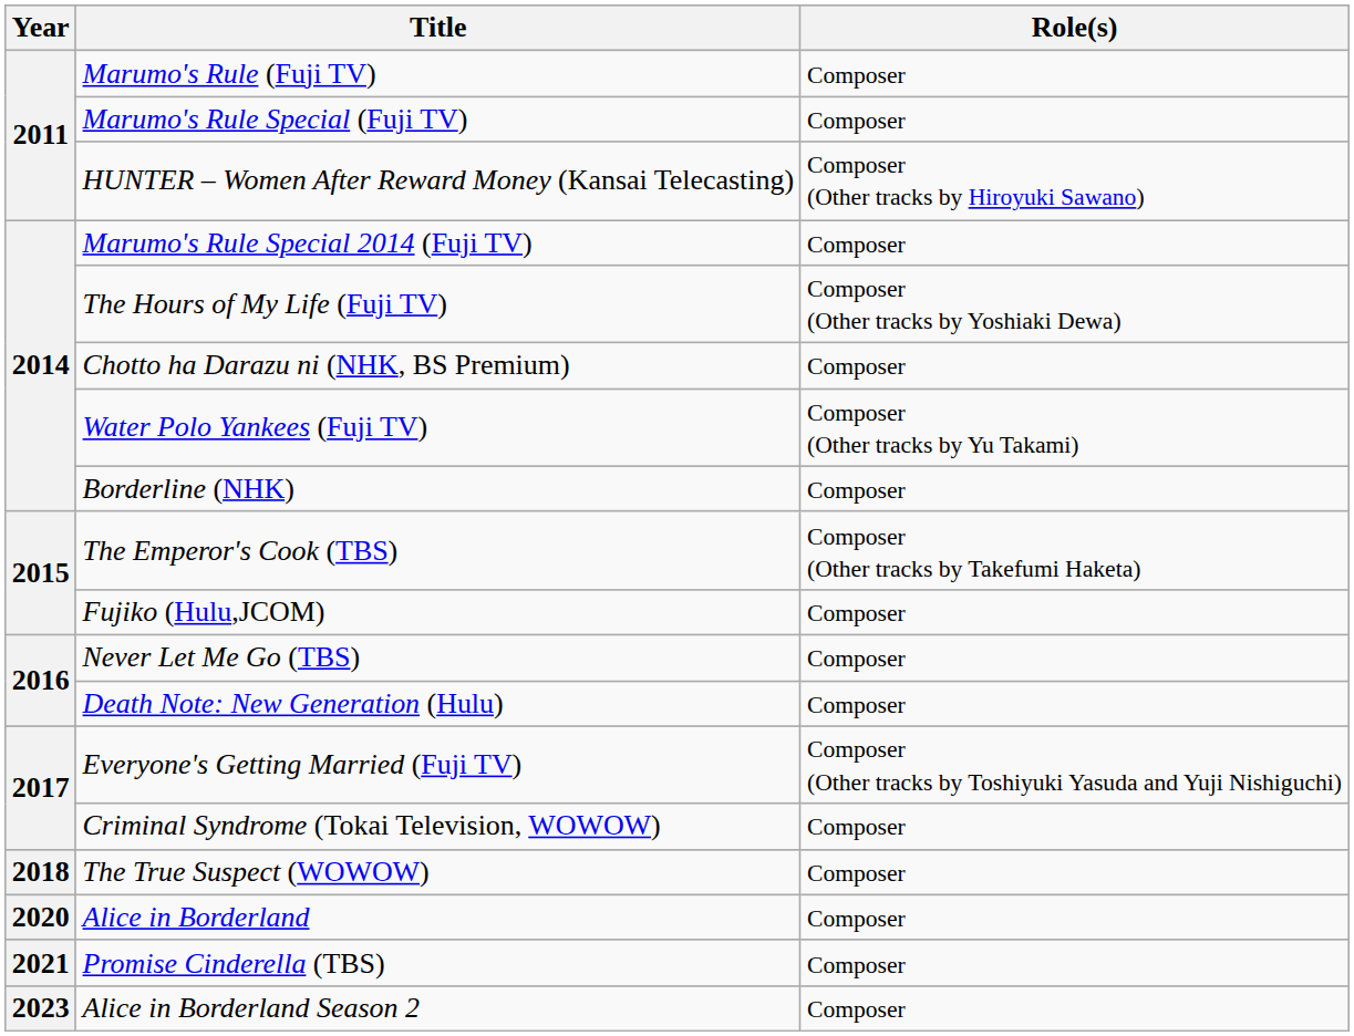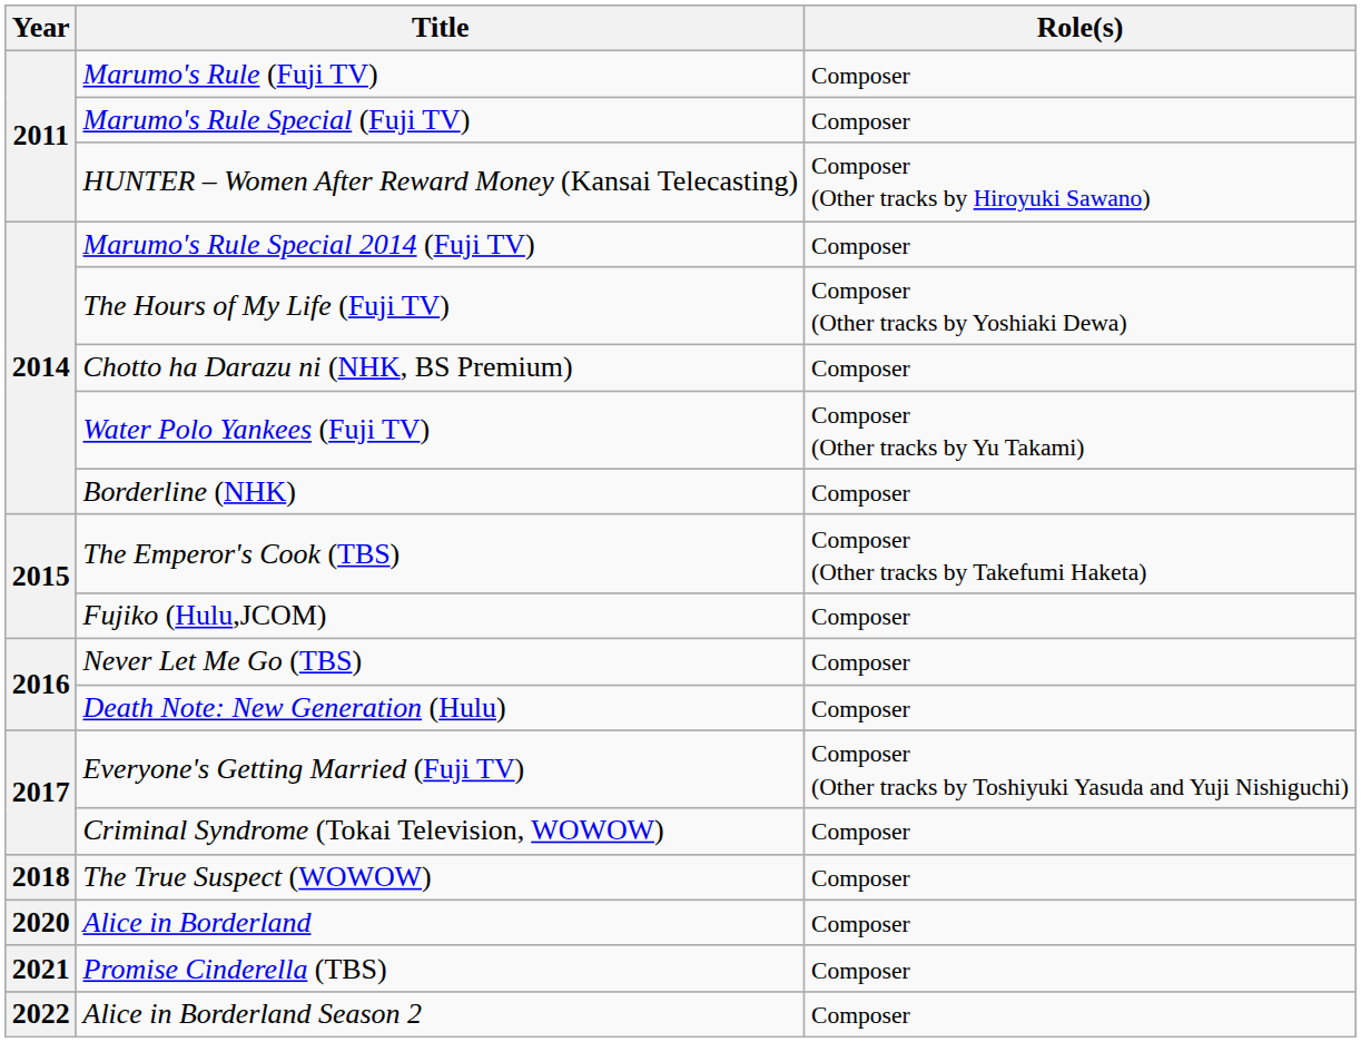 <table class="wikitable sortable">
 <tr>
 <th>Year</th>
 <th>Title</th>
 <th class="unsortable">Role(s)</th>
 </tr>
 <tr>
 <th rowspan="3">2011</th>
 <td><em><a href='#'>Marumo's Rule</a></em> (<a href='#'>Fuji TV</a>)</td>
 <td><small>Composer</small></td>
 </tr>
 <tr>
 <td><em><a href='#'>Marumo's Rule Special</a></em> (<a href='#'>Fuji TV</a>)</td>
 <td><small>Composer</small></td>
 </tr>
 <tr>
 <td><em>HUNTER – Women After Reward Money</em> (Kansai Telecasting)</td>
 <td><small>Composer<br>(Other tracks by <a href='#'>Hiroyuki Sawano</a>)</small></td>
 </tr>
 <tr>
 <th rowspan="5">2014</th>
 <td><em><a href='#'>Marumo's Rule Special 2014</a></em> (<a href='#'>Fuji TV</a>)</td>
 <td><small>Composer</small></td>
 </tr>
 <tr>
 <td><em>The Hours of My Life</em> (<a href='#'>Fuji TV</a>)</td>
 <td><small>Composer<br>(Other tracks by Yoshiaki Dewa)</small></td>
 </tr>
 <tr>
 <td><em>Chotto ha Darazu ni</em> (<a href='#'>NHK</a>, BS Premium)</td>
 <td><small>Composer</small></td>
 </tr>
 <tr>
 <td><em><a href='#'>Water Polo Yankees</a></em> (<a href='#'>Fuji TV</a>)</td>
 <td><small>Composer<br>(Other tracks by Yu Takami)</small></td>
 </tr>
 <tr>
 <td><em>Borderline</em> (<a href='#'>NHK</a>)</td>
 <td><small>Composer</small></td>
 </tr>
 <tr>
 <th rowspan="2">2015</th>
 <td><em>The Emperor's Cook</em> (<a href='#'>TBS</a>)</td>
 <td><small>Composer<br>(Other tracks by Takefumi Haketa)</small></td>
 </tr>
 <tr>
 <td><em>Fujiko</em> (<a href='#'>Hulu</a>,JCOM)</td>
 <td><small>Composer</small></td>
 </tr>
 <tr>
 <th rowspan="2">2016</th>
 <td><em>Never Let Me Go</em> (<a href='#'>TBS</a>)</td>
 <td><small>Composer</small></td>
 </tr>
 <tr>
 <td><em><a href='#'>Death Note: New Generation</a></em> (<a href='#'>Hulu</a>)</td>
 <td><small>Composer</small></td>
 </tr>
 <tr>
 <th rowspan="2">2017</th>
 <td><em>Everyone's Getting Married</em> (<a href='#'>Fuji TV</a>)</td>
 <td><small>Composer<br>(Other tracks by Toshiyuki Yasuda and Yuji Nishiguchi)</small></td>
 </tr>
 <tr>
 <td><em>Criminal Syndrome</em> (Tokai Television, <a href='#'>WOWOW</a>)</td>
 <td><small>Composer</small></td>
 </tr>
 <tr>
 <th>2018</th>
 <td><em>The True Suspect</em> (<a href='#'>WOWOW</a>)</td>
 <td><small>Composer</small></td>
 </tr>
 <tr>
 <th>2020</th>
 <td><em><a href='#'>Alice in Borderland</a></em></td>
 <td><small>Composer</small></td>
 </tr>
 <tr>
 <th>2021</th>
 <td><em><a href='#'>Promise Cinderella</a></em> (TBS)</td>
 <td><small>Composer</small></td>
 </tr>
 <tr>
-<th>2023</th>
+<th>2022</th>
 <td><em>Alice in Borderland Season 2</em></td>
 <td><small>Composer</small></td>
 </tr>
 </table>
